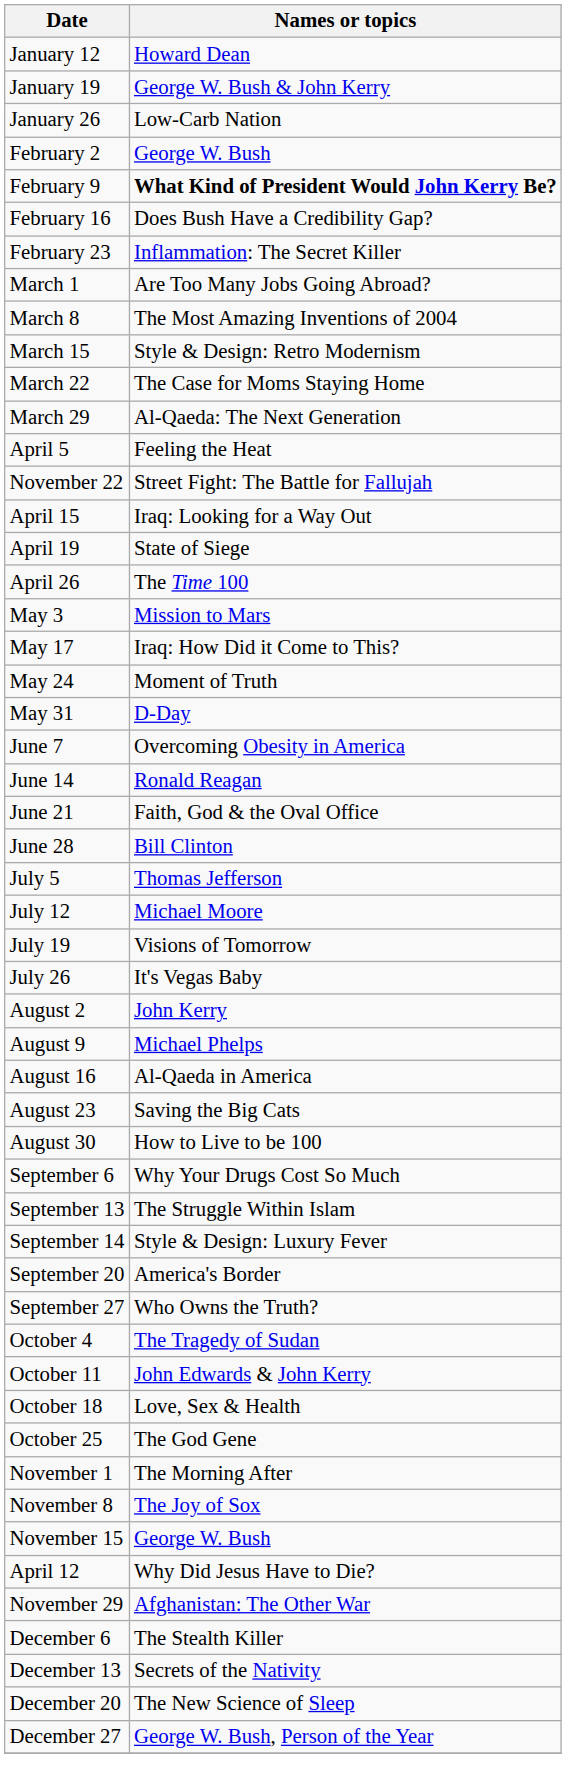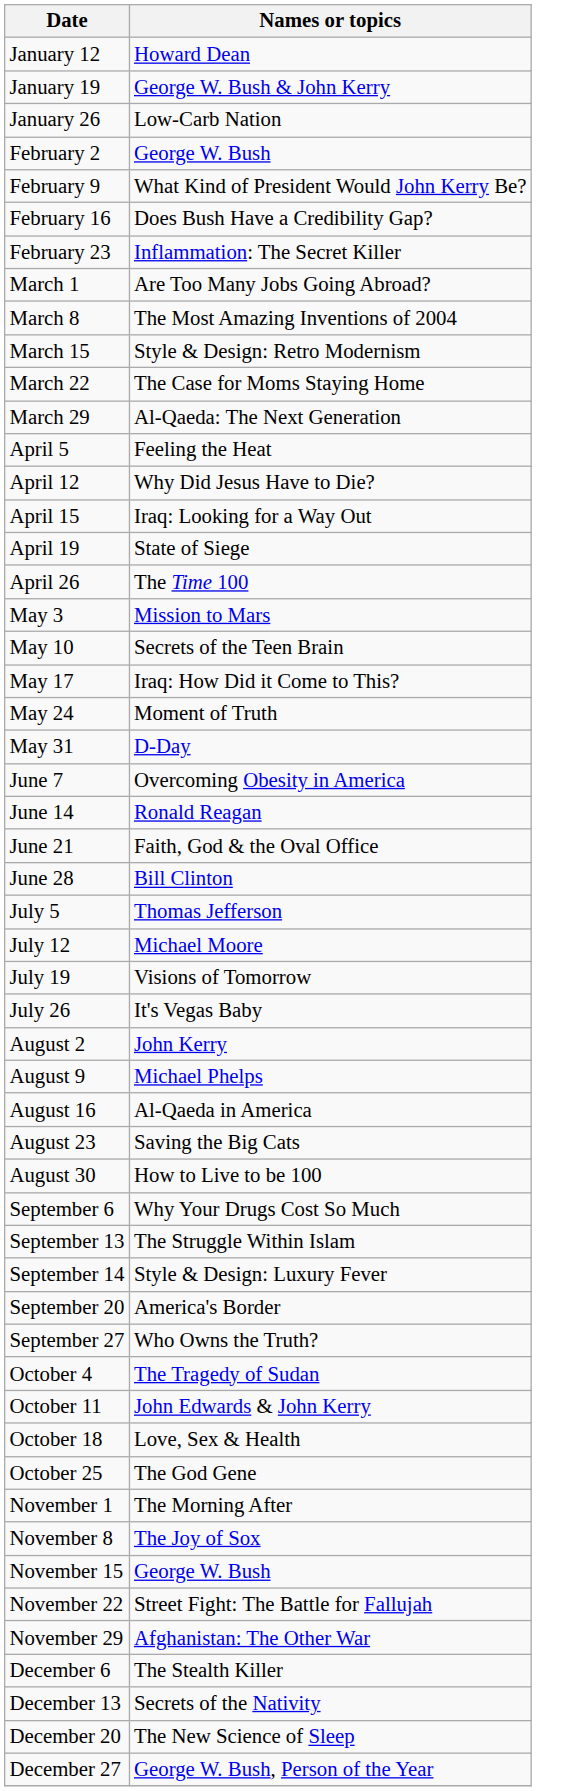 <table class="wikitable">
 <tr>
 <th>Date</th>
 <th>Names or topics</th>
 </tr>
 <tr>
 <td>January 12</td>
 <td><a href='#'>Howard Dean</a></td>
 </tr>
 <tr>
 <td>January 19</td>
 <td><a href='#'>George W. Bush & John Kerry</a></td>
 </tr>
 <tr>
 <td>January 26</td>
 <td>Low-Carb Nation</td>
 </tr>
 <tr>
 <td>February 2</td>
 <td><a href='#'>George W. Bush</a></td>
 </tr>
 <tr>
 <td>February 9</td>
-<td><strong>What Kind of President Would <a href='#'>John Kerry</a> Be?</strong></td>
+<td>What Kind of President Would <a href='#'>John Kerry</a> Be?</td>
 </tr>
 <tr>
 <td>February 16</td>
 <td>Does Bush Have a Credibility Gap?</td>
 </tr>
 <tr>
 <td>February 23</td>
 <td><a href='#'>Inflammation</a>: The Secret Killer</td>
 </tr>
 <tr>
 <td>March 1</td>
 <td>Are Too Many Jobs Going Abroad?</td>
 </tr>
 <tr>
 <td>March 8</td>
 <td>The Most Amazing Inventions of 2004</td>
 </tr>
 <tr>
 <td>March 15</td>
 <td>Style & Design: Retro Modernism</td>
 </tr>
 <tr>
 <td>March 22</td>
 <td>The Case for Moms Staying Home</td>
 </tr>
 <tr>
 <td>March 29</td>
 <td>Al-Qaeda: The Next Generation</td>
 </tr>
 <tr>
 <td>April 5</td>
 <td>Feeling the Heat</td>
 </tr>
 <tr>
-<td>November 22</td>
-<td>Street Fight: The Battle for <a href='#'>Fallujah</a></td>
+<td>April 12</td>
+<td>Why Did Jesus Have to Die?</td>
 </tr>
 <tr>
 <td>April 15</td>
 <td>Iraq: Looking for a Way Out</td>
 </tr>
 <tr>
 <td>April 19</td>
 <td>State of Siege</td>
 </tr>
 <tr>
 <td>April 26</td>
 <td>The <a href='#'><em>Time</em> 100</a></td>
 </tr>
 <tr>
 <td>May 3</td>
 <td><a href='#'>Mission to Mars</a></td>
+</tr>
+<tr>
+<td>May 10</td>
+<td>Secrets of the Teen Brain</td>
 </tr>
 <tr>
 <td>May 17</td>
 <td>Iraq: How Did it Come to This?</td>
 </tr>
 <tr>
 <td>May 24</td>
 <td>Moment of Truth</td>
 </tr>
 <tr>
 <td>May 31</td>
 <td><a href='#'>D-Day</a></td>
 </tr>
 <tr>
 <td>June 7</td>
 <td>Overcoming <a href='#'>Obesity in America</a></td>
 </tr>
 <tr>
 <td>June 14</td>
 <td><a href='#'>Ronald Reagan</a></td>
 </tr>
 <tr>
 <td>June 21</td>
 <td>Faith, God & the Oval Office</td>
 </tr>
 <tr>
 <td>June 28</td>
 <td><a href='#'>Bill Clinton</a></td>
 </tr>
 <tr>
 <td>July 5</td>
 <td><a href='#'>Thomas Jefferson</a></td>
 </tr>
 <tr>
 <td>July 12</td>
 <td><a href='#'>Michael Moore</a></td>
 </tr>
 <tr>
 <td>July 19</td>
 <td>Visions of Tomorrow</td>
 </tr>
 <tr>
 <td>July 26</td>
 <td>It's Vegas Baby</td>
 </tr>
 <tr>
 <td>August 2</td>
 <td><a href='#'>John Kerry</a></td>
 </tr>
 <tr>
 <td>August 9</td>
 <td><a href='#'>Michael Phelps</a></td>
 </tr>
 <tr>
 <td>August 16</td>
 <td>Al-Qaeda in America</td>
 </tr>
 <tr>
 <td>August 23</td>
 <td>Saving the Big Cats</td>
 </tr>
 <tr>
 <td>August 30</td>
 <td>How to Live to be 100</td>
 </tr>
 <tr>
 <td>September 6</td>
 <td>Why Your Drugs Cost So Much</td>
 </tr>
 <tr>
 <td>September 13</td>
 <td>The Struggle Within Islam</td>
 </tr>
 <tr>
 <td>September 14</td>
 <td>Style & Design: Luxury Fever</td>
 </tr>
 <tr>
 <td>September 20</td>
 <td>America's Border</td>
 </tr>
 <tr>
 <td>September 27</td>
 <td>Who Owns the Truth?</td>
 </tr>
 <tr>
 <td>October 4</td>
 <td><a href='#'>The Tragedy of Sudan</a></td>
 </tr>
 <tr>
 <td>October 11</td>
 <td><a href='#'>John Edwards</a> & <a href='#'>John Kerry</a></td>
 </tr>
 <tr>
 <td>October 18</td>
 <td>Love, Sex & Health</td>
 </tr>
 <tr>
 <td>October 25</td>
 <td>The God Gene</td>
 </tr>
 <tr>
 <td>November 1</td>
 <td>The Morning After</td>
 </tr>
 <tr>
 <td>November 8</td>
 <td><a href='#'>The Joy of Sox</a></td>
 </tr>
 <tr>
 <td>November 15</td>
 <td><a href='#'>George W. Bush</a></td>
 </tr>
 <tr>
-<td>April 12</td>
-<td>Why Did Jesus Have to Die?</td>
+<td>November 22</td>
+<td>Street Fight: The Battle for <a href='#'>Fallujah</a></td>
 </tr>
 <tr>
 <td>November 29</td>
 <td><a href='#'>Afghanistan: The Other War</a></td>
 </tr>
 <tr>
 <td>December 6</td>
 <td>The Stealth Killer</td>
 </tr>
 <tr>
 <td>December 13</td>
 <td>Secrets of the <a href='#'>Nativity</a></td>
 </tr>
 <tr>
 <td>December 20</td>
 <td>The New Science of <a href='#'>Sleep</a></td>
 </tr>
 <tr>
 <td>December 27</td>
 <td><a href='#'>George W. Bush</a>, <a href='#'>Person of the Year</a></td>
 </tr>
 <tr>
 </tr>
 </table>
